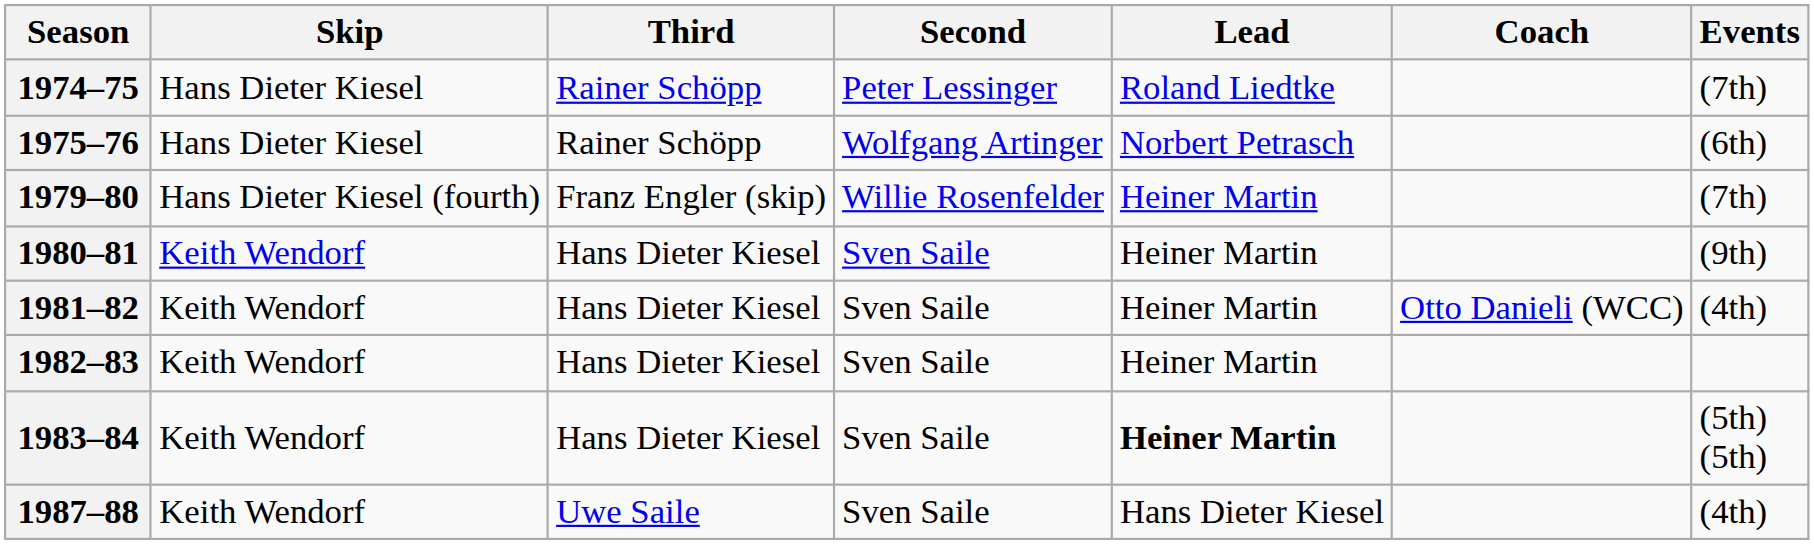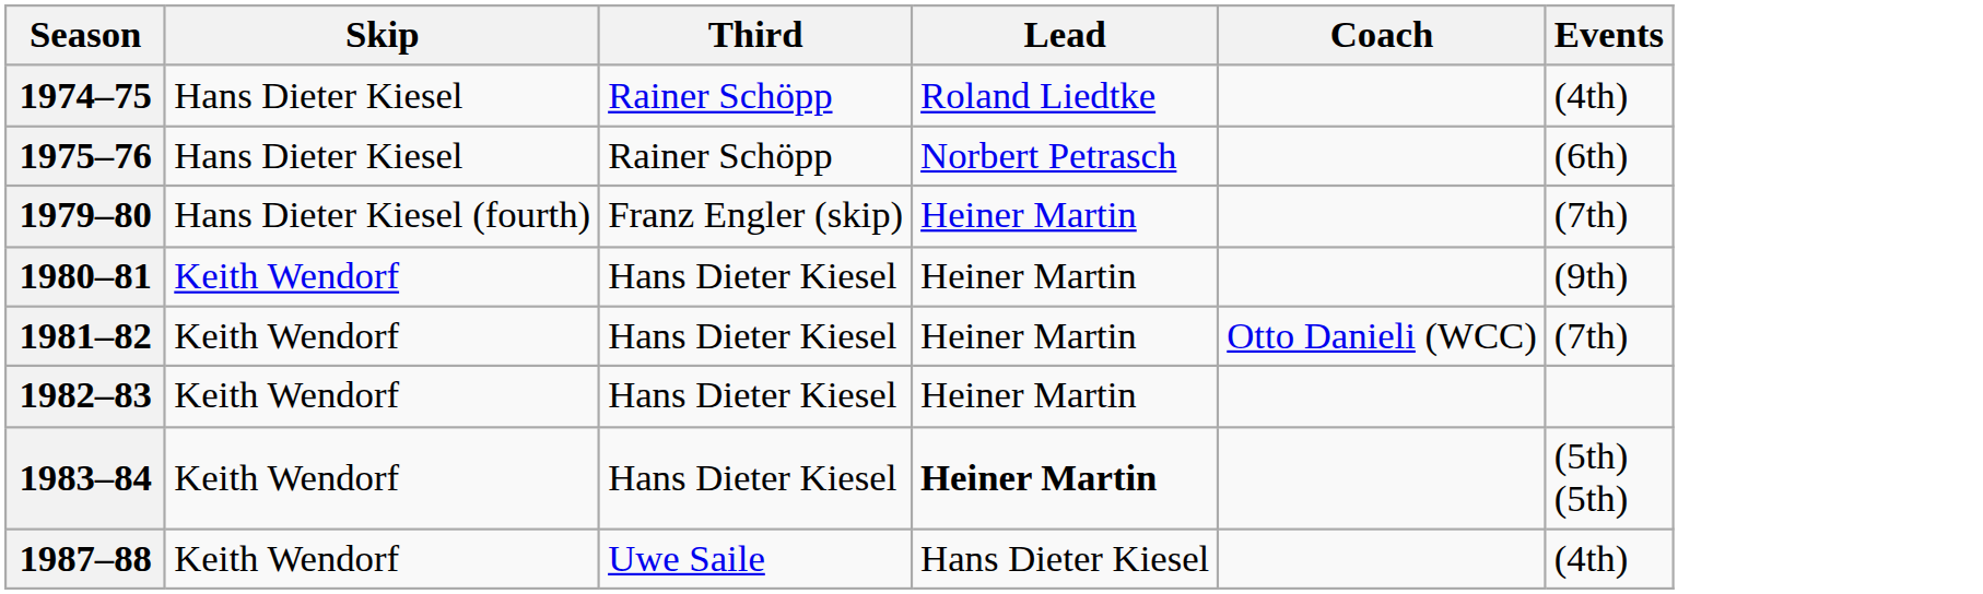 <table class="wikitable">
 <tr>
 <th scope="col" width=60>Season</th>
 <th scope="col">Skip</th>
 <th scope="col">Third</th>
-<th scope="col">Second</th>
 <th scope="col">Lead</th>
 <th scope="col">Coach</th>
 <th scope="col">Events</th>
 </tr>
 <tr>
 <th scope="row">1974–75</th>
 <td>Hans Dieter Kiesel</td>
 <td><a href='#'>Rainer Schöpp</a></td>
-<td><a href='#'>Peter Lessinger</a></td>
 <td><a href='#'>Roland Liedtke</a></td>
 <td></td>
-<td> (7th)</td>
+<td> (4th)<br> </td>
 </tr>
 <tr>
 <th scope="row">1975–76</th>
 <td>Hans Dieter Kiesel</td>
 <td>Rainer Schöpp</td>
-<td><a href='#'>Wolfgang Artinger</a></td>
 <td><a href='#'>Norbert Petrasch</a></td>
 <td></td>
 <td> (6th)</td>
 </tr>
 <tr>
 <th scope="row">1979–80</th>
 <td>Hans Dieter Kiesel (fourth)</td>
 <td>Franz Engler (skip)</td>
-<td><a href='#'>Willie Rosenfelder</a></td>
 <td><a href='#'>Heiner Martin</a></td>
 <td></td>
 <td> (7th)</td>
 </tr>
 <tr>
 <th scope="row">1980–81</th>
 <td><a href='#'>Keith Wendorf</a></td>
 <td>Hans Dieter Kiesel</td>
-<td><a href='#'>Sven Saile</a></td>
 <td>Heiner Martin</td>
 <td></td>
 <td> (9th)</td>
 </tr>
 <tr>
 <th scope="row">1981–82</th>
 <td>Keith Wendorf</td>
 <td>Hans Dieter Kiesel</td>
-<td>Sven Saile</td>
 <td>Heiner Martin</td>
 <td><a href='#'>Otto Danieli</a> (WCC)</td>
-<td> (4th)<br> </td>
+<td> (7th)</td>
 </tr>
 <tr>
 <th scope="row">1982–83</th>
 <td>Keith Wendorf</td>
 <td>Hans Dieter Kiesel</td>
-<td>Sven Saile</td>
 <td>Heiner Martin</td>
 <td></td>
 <td> <br> </td>
 </tr>
 <tr>
 <th scope="row">1983–84</th>
 <td>Keith Wendorf</td>
 <td>Hans Dieter Kiesel</td>
-<td>Sven Saile</td>
 <td><strong>Heiner Martin</strong></td>
 <td></td>
 <td> (5th)<br> (5th)</td>
 </tr>
 <tr>
 <th scope="row">1987–88</th>
 <td>Keith Wendorf</td>
 <td><a href='#'>Uwe Saile</a></td>
-<td>Sven Saile</td>
 <td>Hans Dieter Kiesel</td>
 <td></td>
 <td> (4th)</td>
 </tr>
 </table>
